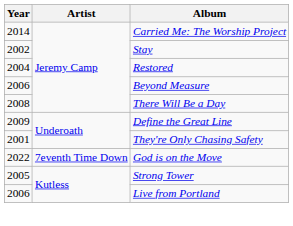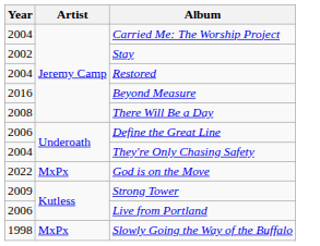 <table class="wikitable">
 <tr>
 <th>Year</th>
 <th>Artist</th>
 <th>Album</th>
 </tr>
 <tr>
-<td>2014</td>
+<td>2004</td>
 <td rowspan="5"><a href='#'>Jeremy Camp</a></td>
 <td><em><a href='#'>Carried Me: The Worship Project</a></em></td>
 </tr>
 <tr>
 <td>2002</td>
 <td><em><a href='#'>Stay</a></em></td>
 </tr>
 <tr>
 <td>2004</td>
 <td><em><a href='#'>Restored</a></em></td>
 </tr>
 <tr>
-<td>2006</td>
+<td>2016</td>
 <td><em><a href='#'>Beyond Measure</a></em></td>
 </tr>
 <tr>
 <td>2008</td>
 <td><em><a href='#'>There Will Be a Day</a></em></td>
 </tr>
 <tr>
-<td>2009</td>
+<td>2006</td>
 <td rowspan="2"><a href='#'>Underoath</a></td>
 <td><em><a href='#'>Define the Great Line</a></em></td>
 </tr>
 <tr>
-<td>2001</td>
+<td>2004</td>
 <td><em><a href='#'>They're Only Chasing Safety</a></em></td>
 </tr>
 <tr>
 <td>2022</td>
-<td><a href='#'>7eventh Time Down</a></td>
+<td><a href='#'>MxPx</a></td>
 <td><em> <a href='#'>God is on the Move</a></em></td>
 </tr>
 <tr>
-<td>2005</td>
+<td>2009</td>
 <td rowspan="2"><a href='#'>Kutless</a></td>
 <td><em><a href='#'>Strong Tower</a></em></td>
 </tr>
 <tr>
 <td>2006</td>
 <td><em><a href='#'>Live from Portland</a></em></td>
 </tr>
+<tr>
+<td>1998</td>
+<td><a href='#'>MxPx</a></td>
+<td><em><a href='#'>Slowly Going the Way of the Buffalo</a></em></td>
+</tr>
 </table>
